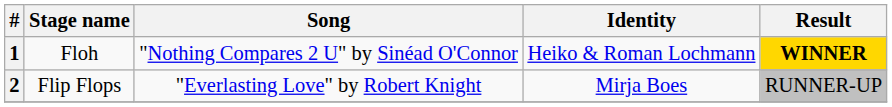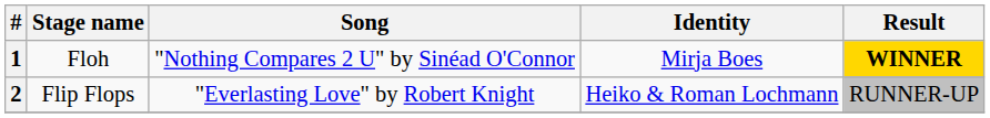 <table class="wikitable plainrowheaders" style="text-align: center;">
 <tr>
 <th>#</th>
 <th>Stage name</th>
 <th>Song</th>
 <th>Identity</th>
 <th>Result</th>
 </tr>
 <tr>
 <th>1</th>
 <td>Floh</td>
 <td>"<a href='#'>Nothing Compares 2 U</a>" by <a href='#'>Sinéad O'Connor</a></td>
-<td><a href='#'>Heiko & Roman Lochmann</a></td>
+<td><a href='#'>Mirja Boes</a></td>
 <td bgcolor=gold><strong>WINNER</strong></td>
 </tr>
 <tr>
 <th>2</th>
 <td>Flip Flops</td>
 <td>"<a href='#'>Everlasting Love</a>" by <a href='#'>Robert Knight</a></td>
-<td><a href='#'>Mirja Boes</a></td>
+<td><a href='#'>Heiko & Roman Lochmann</a></td>
 <td bgcolor=silver>RUNNER-UP</td>
 </tr>
 <tr>
 </tr>
 </table>
